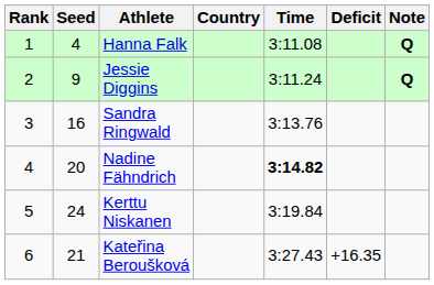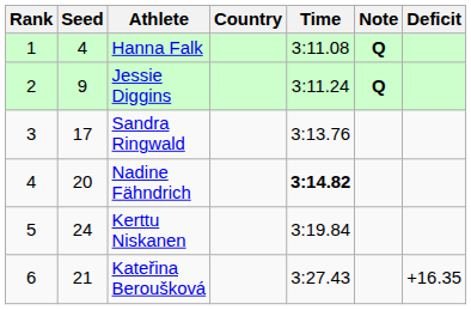 <table class="wikitable sortable" style="text-align:center" width=65%>
 <tr>
 <th>Rank</th>
 <th>Seed</th>
 <th>Athlete</th>
 <th>Country</th>
 <th>Time</th>
+<th>Note</th>
 <th>Deficit</th>
-<th>Note</th>
 </tr>
 <tr bgcolor="#ccffcc">
 <td>1</td>
 <td>4</td>
 <td align="left"><a href='#'>Hanna Falk</a></td>
 <td align="left"></td>
 <td>3:11.08</td>
+<td><strong>Q</strong></td>
 <td></td>
-<td><strong>Q</strong></td>
 </tr>
 <tr bgcolor="#ccffcc">
 <td>2</td>
 <td>9</td>
 <td align="left"><a href='#'>Jessie Diggins</a></td>
 <td align="left"></td>
 <td>3:11.24</td>
+<td><strong>Q</strong></td>
 <td></td>
-<td><strong>Q</strong></td>
 </tr>
 <tr>
 <td>3</td>
-<td>16</td>
+<td>17</td>
 <td align="left"><a href='#'>Sandra Ringwald</a></td>
 <td align="left"></td>
 <td>3:13.76</td>
 <td></td>
 <td></td>
 </tr>
 <tr>
 <td>4</td>
 <td>20</td>
 <td align="left"><a href='#'>Nadine Fähndrich</a></td>
 <td align="left"></td>
 <td><strong>3:14.82</strong></td>
 <td></td>
 <td></td>
 </tr>
 <tr>
 <td>5</td>
 <td>24</td>
 <td align="left"><a href='#'>Kerttu Niskanen</a></td>
 <td align="left"></td>
 <td>3:19.84</td>
 <td></td>
 <td></td>
 </tr>
 <tr>
 <td>6</td>
 <td>21</td>
 <td align="left"><a href='#'>Kateřina Beroušková</a></td>
 <td align="left"></td>
 <td>3:27.43</td>
+<td></td>
 <td>+16.35</td>
-<td></td>
 </tr>
 </table>
